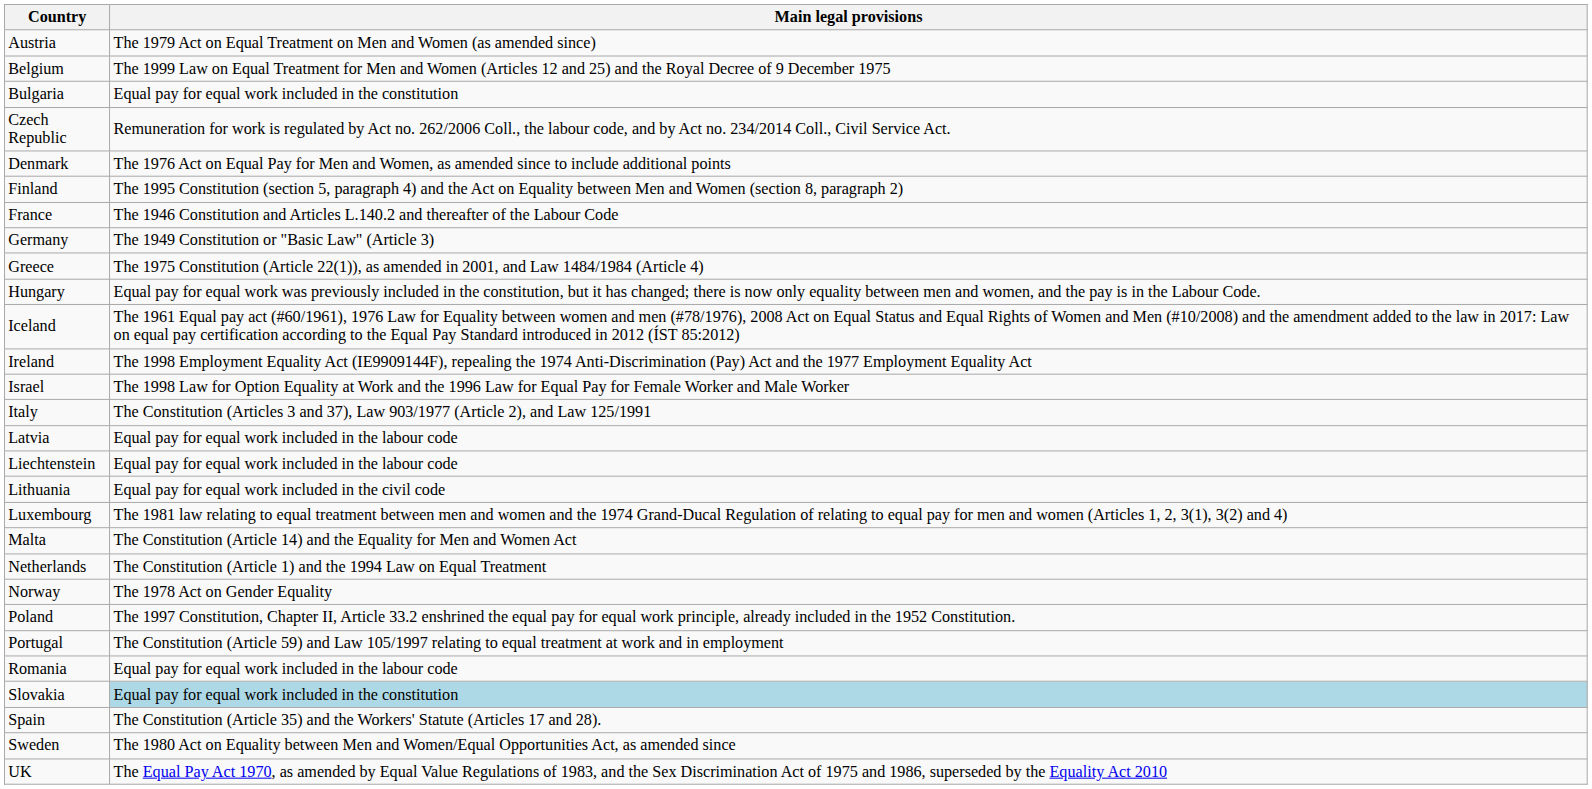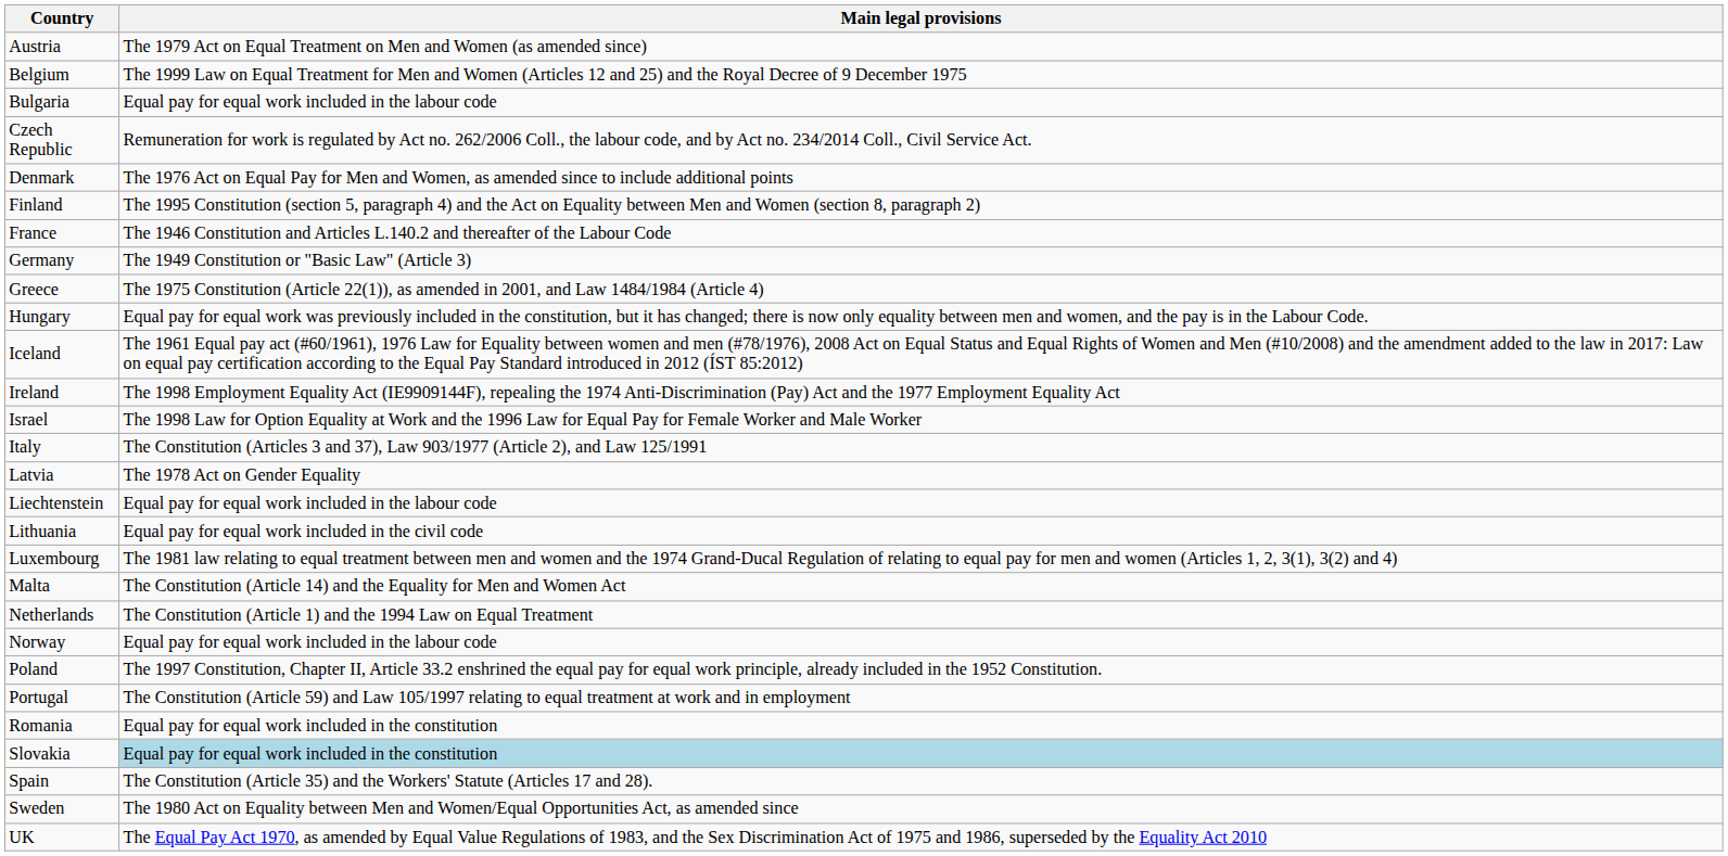 <table class="wikitable">
 <tr>
 <th>Country</th>
 <th>Main legal provisions</th>
 </tr>
 <tr>
 <td>Austria</td>
 <td>The 1979 Act on Equal Treatment on Men and Women (as amended since)</td>
 </tr>
 <tr>
 <td>Belgium</td>
 <td>The 1999 Law on Equal Treatment for Men and Women (Articles 12 and 25) and the Royal Decree of 9 December 1975</td>
 </tr>
 <tr>
 <td>Bulgaria</td>
-<td>Equal pay for equal work included in the constitution</td>
+<td>Equal pay for equal work included in the labour code</td>
 </tr>
 <tr>
 <td>Czech Republic</td>
 <td>Remuneration for work is regulated by Act no. 262/2006 Coll., the labour code, and by Act no. 234/2014  Coll., Civil Service Act.</td>
 </tr>
 <tr>
 <td>Denmark</td>
 <td>The 1976 Act on Equal Pay for Men and Women, as amended since to include additional points</td>
 </tr>
 <tr>
 <td>Finland</td>
 <td>The 1995 Constitution (section 5, paragraph 4) and the Act on Equality between Men and Women (section 8, paragraph 2)</td>
 </tr>
 <tr>
 <td>France</td>
 <td>The 1946 Constitution and Articles L.140.2 and thereafter of the Labour Code</td>
 </tr>
 <tr>
 <td>Germany</td>
 <td>The 1949 Constitution or "Basic Law" (Article 3)</td>
 </tr>
 <tr>
 <td>Greece</td>
 <td>The 1975 Constitution (Article 22(1)), as amended in 2001, and Law 1484/1984 (Article 4)</td>
 </tr>
 <tr>
 <td>Hungary</td>
 <td>Equal pay for equal work was previously included in the constitution, but it has changed; there is now only equality between men and women, and the pay is in the Labour Code.</td>
 </tr>
 <tr>
 <td>Iceland</td>
 <td>The 1961 Equal pay act (#60/1961), 1976 Law for Equality between women and men (#78/1976), 2008 Act on Equal Status and Equal Rights of Women and Men (#10/2008) and the amendment added to the law in 2017: Law on equal pay certification  according to the Equal Pay Standard introduced in 2012 (ÍST 85:2012)</td>
 </tr>
 <tr>
 <td>Ireland</td>
 <td>The 1998 Employment Equality Act (IE9909144F), repealing the 1974 Anti-Discrimination (Pay) Act and the 1977 Employment Equality Act</td>
 </tr>
 <tr>
 <td>Israel</td>
 <td>The 1998 Law for Option Equality at Work and the 1996 Law for Equal Pay for Female Worker and Male Worker</td>
 </tr>
 <tr>
 <td>Italy</td>
 <td>The Constitution (Articles 3 and 37), Law 903/1977 (Article 2), and Law 125/1991</td>
 </tr>
 <tr>
 <td>Latvia</td>
-<td>Equal pay for equal work included in the labour code</td>
+<td>The 1978 Act on Gender Equality</td>
 </tr>
 <tr>
 <td>Liechtenstein</td>
 <td>Equal pay for equal work included in the labour code</td>
 </tr>
 <tr>
 <td>Lithuania</td>
 <td>Equal pay for equal work included in the civil code</td>
 </tr>
 <tr>
 <td>Luxembourg</td>
 <td>The 1981 law relating to equal treatment between men and women and the 1974 Grand-Ducal Regulation of relating to equal pay for men and women (Articles 1, 2, 3(1), 3(2) and 4)</td>
 </tr>
 <tr>
 <td>Malta</td>
 <td>The Constitution (Article 14) and the Equality for Men and Women Act</td>
 </tr>
 <tr>
 <td>Netherlands</td>
 <td>The Constitution (Article 1) and the 1994 Law on Equal Treatment</td>
 </tr>
 <tr>
 <td>Norway</td>
-<td>The 1978 Act on Gender Equality</td>
+<td>Equal pay for equal work included in the labour code</td>
 </tr>
 <tr>
 <td>Poland</td>
 <td>The 1997 Constitution, Chapter II, Article 33.2 enshrined the equal pay for equal work principle, already included in the 1952 Constitution.</td>
 </tr>
 <tr>
 <td>Portugal</td>
 <td>The Constitution (Article 59) and Law 105/1997 relating to equal treatment at work and in employment</td>
 </tr>
 <tr>
 <td>Romania</td>
-<td>Equal pay for equal work included in the labour code</td>
+<td>Equal pay for equal work included in the constitution</td>
 </tr>
 <tr>
 <td>Slovakia</td>
 <td style="background: lightblue;">Equal pay for equal work included in the constitution</td>
 </tr>
 <tr>
 <td>Spain</td>
 <td>The Constitution (Article 35) and the Workers' Statute (Articles 17 and 28).</td>
 </tr>
 <tr>
 <td>Sweden</td>
 <td>The 1980 Act on Equality between Men and Women/Equal Opportunities Act, as amended since</td>
 </tr>
 <tr>
 <td>UK</td>
 <td>The <a href='#'>Equal Pay Act 1970</a>, as amended by Equal Value Regulations of 1983, and the Sex Discrimination Act of 1975 and 1986, superseded by the <a href='#'>Equality Act 2010</a></td>
 </tr>
 </table>
